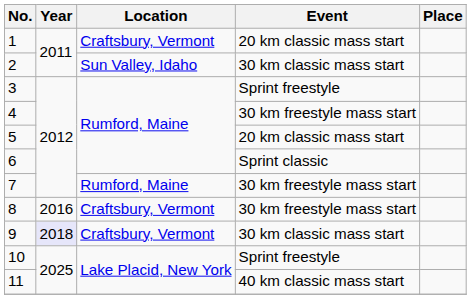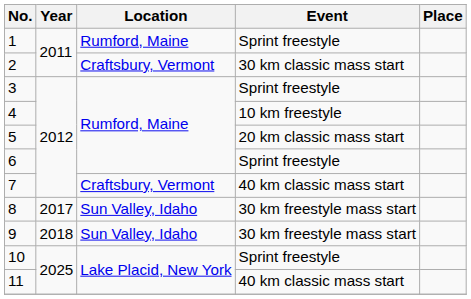 <table class="wikitable">
 <tr>
 <th>No.</th>
 <th>Year</th>
 <th>Location</th>
 <th>Event</th>
 <th>Place</th>
 </tr>
 <tr>
 <td>1</td>
 <td rowspan="2">2011</td>
-<td> <a href='#'>Craftsbury, Vermont</a></td>
-<td>20 km classic mass start</td>
+<td> <a href='#'>Rumford, Maine</a></td>
+<td>Sprint freestyle</td>
 <td></td>
 </tr>
 <tr>
 <td>2</td>
-<td> <a href='#'>Sun Valley, Idaho</a></td>
+<td> <a href='#'>Craftsbury, Vermont</a></td>
 <td>30 km classic mass start</td>
 <td></td>
 </tr>
 <tr>
 <td>3</td>
 <td rowspan="5">2012</td>
 <td rowspan="4"> <a href='#'>Rumford, Maine</a></td>
 <td>Sprint freestyle</td>
 <td></td>
 </tr>
 <tr>
 <td>4</td>
-<td>30 km freestyle mass start</td>
+<td>10 km freestyle</td>
 <td></td>
 </tr>
 <tr>
 <td>5</td>
 <td>20 km classic mass start</td>
 <td></td>
 </tr>
 <tr>
 <td>6</td>
-<td>Sprint classic</td>
+<td>Sprint freestyle</td>
 <td></td>
 </tr>
 <tr>
 <td>7</td>
-<td> <a href='#'>Rumford, Maine</a></td>
-<td>30 km freestyle mass start</td>
+<td> <a href='#'>Craftsbury, Vermont</a></td>
+<td>40 km classic mass start</td>
 <td></td>
 </tr>
 <tr>
 <td>8</td>
-<td>2016</td>
-<td> <a href='#'>Craftsbury, Vermont</a></td>
+<td>2017</td>
+<td> <a href='#'>Sun Valley, Idaho</a></td>
 <td>30 km freestyle mass start</td>
 <td></td>
 </tr>
 <tr>
 <td>9</td>
-<td style="background: lavender;">2018</td>
-<td> <a href='#'>Craftsbury, Vermont</a></td>
-<td>30 km classic mass start</td>
+<td>2018</td>
+<td> <a href='#'>Sun Valley, Idaho</a></td>
+<td>30 km freestyle mass start</td>
 <td></td>
 </tr>
 <tr>
 <td>10</td>
 <td rowspan="2">2025</td>
 <td rowspan="2"> <a href='#'>Lake Placid, New York</a></td>
 <td>Sprint freestyle</td>
 <td></td>
 </tr>
 <tr>
 <td>11</td>
 <td>40 km classic mass start</td>
 <td></td>
 </tr>
 <tr>
 </tr>
 </table>
